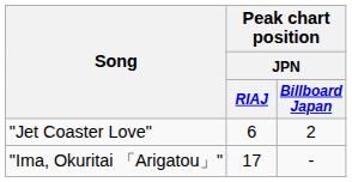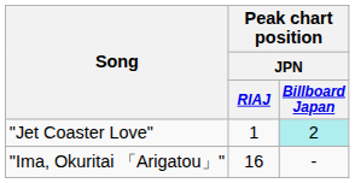 <table class="wikitable" style="text-align:center;">
 <tr>
 <th rowspan="3">Song</th>
 <th colspan="9">Peak chart position</th>
 </tr>
 <tr>
 <th colspan="2" width="40"><small>JPN</small></th>
 </tr>
 <tr style="font-size:smaller;">
 <th width="40"><a href='#'><em>RIAJ</em></a></th>
 <th width="40"><em><a href='#'>Billboard Japan</a></em></th>
 </tr>
 <tr>
 <td align="left">"Jet Coaster Love"</td>
-<td>6</td>
-<td>2</td>
+<td>1</td>
+<td style="background: paleturquoise;">2</td>
 </tr>
 <tr>
 <td align="left">"Ima, Okuritai 「Arigatou」"</td>
-<td>17</td>
+<td>16</td>
 <td>-</td>
 </tr>
 </table>
